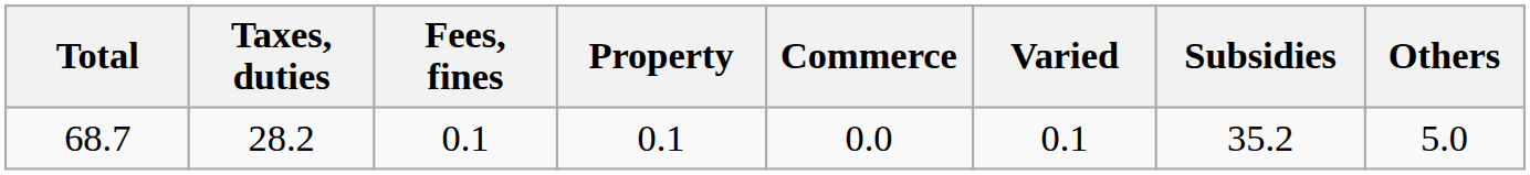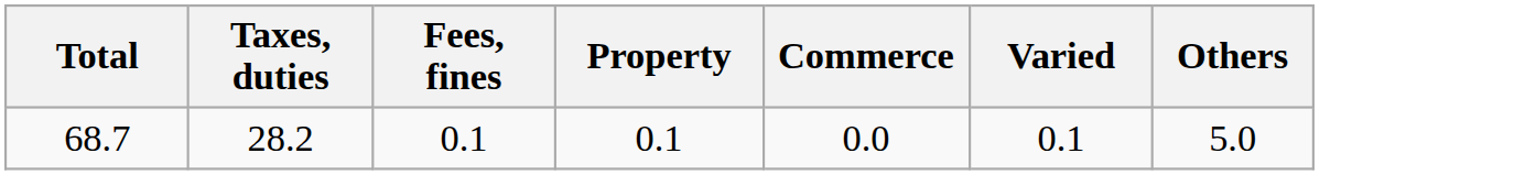 <table class="wikitable">
 <tr>
 <th style="width:70px;">Total</th>
 <th style="width:70px;">Taxes, duties</th>
 <th style="width:70px;">Fees, fines</th>
 <th style="width:80px;">Property</th>
 <th style="width:80px;">Commerce</th>
 <th style="width:70px;">Varied</th>
-<th style="width:80px;">Subsidies</th>
 <th style="width:60px;">Others</th>
 </tr>
 <tr>
 <td style="text-align:center;">68.7</td>
 <td style="text-align:center;">28.2</td>
 <td style="text-align:center;">0.1</td>
 <td style="text-align:center;">0.1</td>
 <td style="text-align:center;">0.0</td>
 <td style="text-align:center;">0.1</td>
-<td style="text-align:center;">35.2</td>
 <td style="text-align:center;">5.0</td>
 </tr>
 </table>
